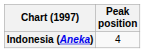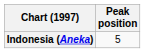 <table class="wikitable unsortable plainrowheaders">
 <tr>
 <th>Chart (1997)</th>
 <th>Peak<br>position</th>
 </tr>
 <tr>
 <th scope=row>Indonesia (<em><a href='#'>Aneka</a></em>)</th>
-<td align="center">4</td>
+<td align="center">5</td>
 </tr>
 </table>
